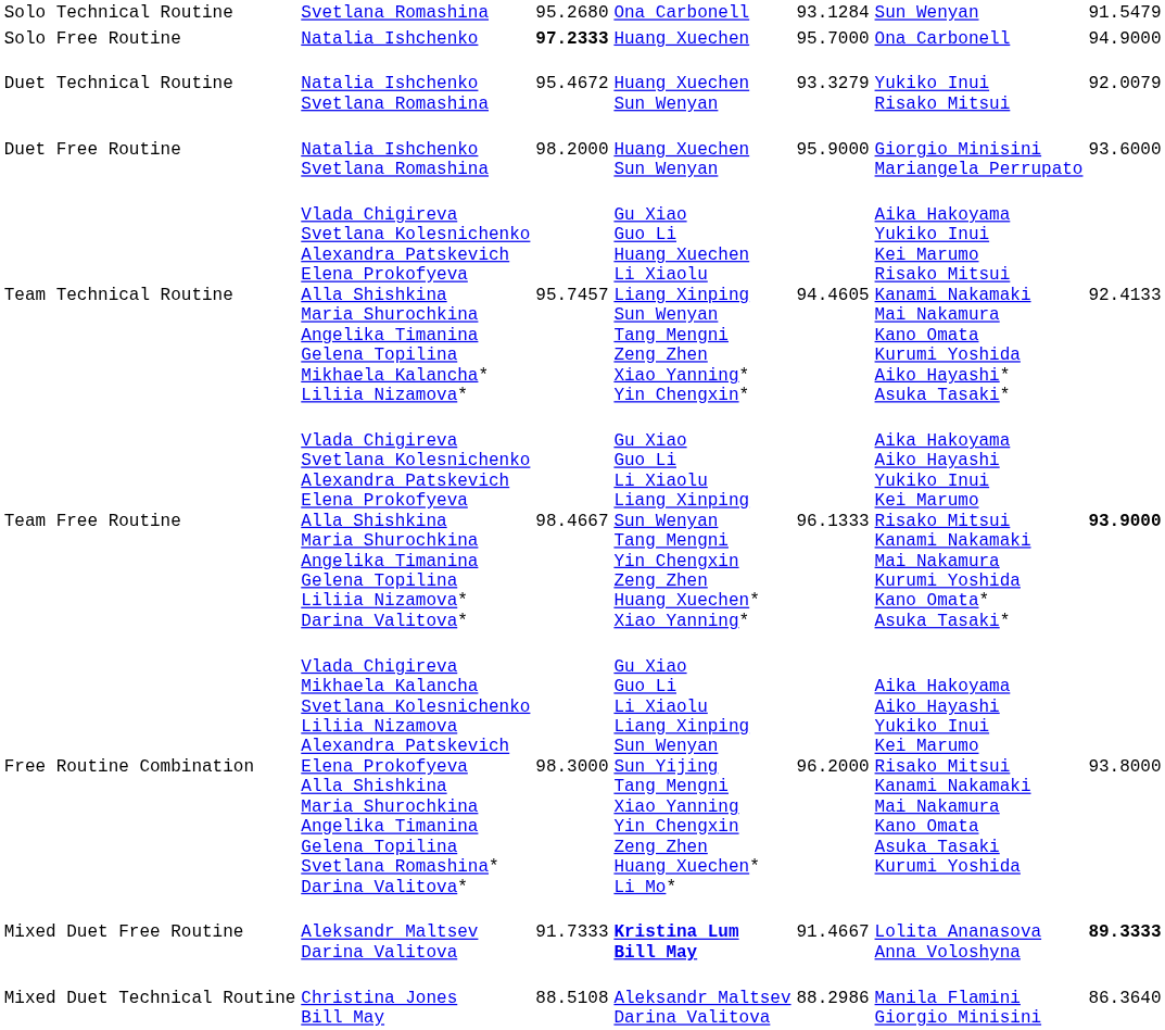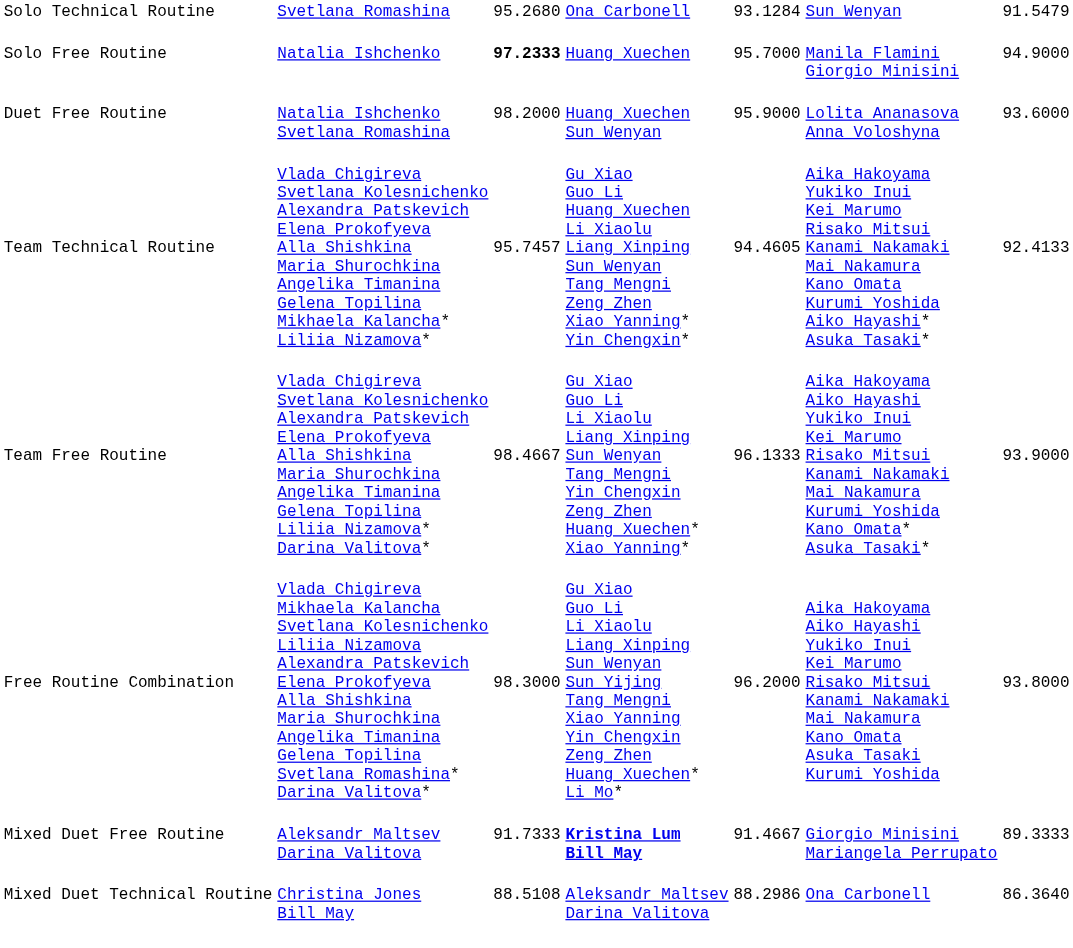 <table>
 <tr>
 <td>Solo Technical Routine<br></td>
 <td><a href='#'>Svetlana Romashina</a><br></td>
 <td>95.2680</td>
 <td><a href='#'>Ona Carbonell</a><br></td>
 <td>93.1284</td>
 <td><a href='#'>Sun Wenyan</a><br></td>
 <td>91.5479</td>
 </tr>
 <tr>
 <td>Solo Free Routine<br></td>
 <td><a href='#'>Natalia Ishchenko</a><br></td>
 <td><strong>97.2333</strong></td>
 <td><a href='#'>Huang Xuechen</a><br></td>
 <td>95.7000</td>
-<td><a href='#'>Ona Carbonell</a><br></td>
+<td><br><a href='#'>Manila Flamini</a><br><a href='#'>Giorgio Minisini</a></td>
 <td>94.9000</td>
-</tr>
-<tr>
-<td>Duet Technical Routine<br></td>
-<td><br><a href='#'>Natalia Ishchenko</a><br><a href='#'>Svetlana Romashina</a></td>
-<td>95.4672</td>
-<td><br><a href='#'>Huang Xuechen</a><br><a href='#'>Sun Wenyan</a></td>
-<td>93.3279</td>
-<td><br><a href='#'>Yukiko Inui</a><br><a href='#'>Risako Mitsui</a></td>
-<td>92.0079</td>
 </tr>
 <tr>
 <td>Duet Free Routine<br></td>
 <td><br><a href='#'>Natalia Ishchenko</a><br><a href='#'>Svetlana Romashina</a></td>
 <td>98.2000</td>
 <td><br><a href='#'>Huang Xuechen</a><br><a href='#'>Sun Wenyan</a></td>
 <td>95.9000</td>
-<td><br><a href='#'>Giorgio Minisini</a><br><a href='#'>Mariangela Perrupato</a></td>
+<td><br><a href='#'>Lolita Ananasova</a><br><a href='#'>Anna Voloshyna</a></td>
 <td>93.6000</td>
 </tr>
 <tr>
 <td>Team Technical Routine<br></td>
 <td><br><a href='#'>Vlada Chigireva</a><br><a href='#'>Svetlana Kolesnichenko</a><br><a href='#'>Alexandra Patskevich</a><br><a href='#'>Elena Prokofyeva</a><br><a href='#'>Alla Shishkina</a><br><a href='#'>Maria Shurochkina</a><br><a href='#'>Angelika Timanina</a><br><a href='#'>Gelena Topilina</a><br><a href='#'>Mikhaela Kalancha</a>*<br><a href='#'>Liliia Nizamova</a>*</td>
 <td>95.7457</td>
 <td><br><a href='#'>Gu Xiao</a><br><a href='#'>Guo Li</a><br><a href='#'>Huang Xuechen</a><br><a href='#'>Li Xiaolu</a><br><a href='#'>Liang Xinping</a><br><a href='#'>Sun Wenyan</a><br><a href='#'>Tang Mengni</a><br><a href='#'>Zeng Zhen</a><br><a href='#'>Xiao Yanning</a>*<br><a href='#'>Yin Chengxin</a>*</td>
 <td>94.4605</td>
 <td><br><a href='#'>Aika Hakoyama</a><br><a href='#'>Yukiko Inui</a><br><a href='#'>Kei Marumo</a><br><a href='#'>Risako Mitsui</a><br><a href='#'>Kanami Nakamaki</a><br><a href='#'>Mai Nakamura</a><br><a href='#'>Kano Omata</a><br><a href='#'>Kurumi Yoshida</a><br><a href='#'>Aiko Hayashi</a>*<br><a href='#'>Asuka Tasaki</a>*</td>
 <td>92.4133</td>
 </tr>
 <tr>
 <td>Team Free Routine<br></td>
 <td><br><a href='#'>Vlada Chigireva</a><br><a href='#'>Svetlana Kolesnichenko</a><br><a href='#'>Alexandra Patskevich</a><br><a href='#'>Elena Prokofyeva</a><br><a href='#'>Alla Shishkina</a><br><a href='#'>Maria Shurochkina</a><br><a href='#'>Angelika Timanina</a><br><a href='#'>Gelena Topilina</a><br><a href='#'>Liliia Nizamova</a>*<br><a href='#'>Darina Valitova</a>*</td>
 <td>98.4667</td>
 <td><br><a href='#'>Gu Xiao</a><br><a href='#'>Guo Li</a><br><a href='#'>Li Xiaolu</a><br><a href='#'>Liang Xinping</a><br><a href='#'>Sun Wenyan</a><br><a href='#'>Tang Mengni</a><br><a href='#'>Yin Chengxin</a><br><a href='#'>Zeng Zhen</a><br><a href='#'>Huang Xuechen</a>*<br><a href='#'>Xiao Yanning</a>*</td>
 <td>96.1333</td>
 <td><br><a href='#'>Aika Hakoyama</a><br><a href='#'>Aiko Hayashi</a><br><a href='#'>Yukiko Inui</a><br><a href='#'>Kei Marumo</a><br><a href='#'>Risako Mitsui</a><br><a href='#'>Kanami Nakamaki</a><br><a href='#'>Mai Nakamura</a><br><a href='#'>Kurumi Yoshida</a><br><a href='#'>Kano Omata</a>*<br><a href='#'>Asuka Tasaki</a>*</td>
-<td><strong>93.9000</strong></td>
+<td>93.9000</td>
 </tr>
 <tr>
 <td>Free Routine Combination<br></td>
 <td><br><a href='#'>Vlada Chigireva</a><br><a href='#'>Mikhaela Kalancha</a><br><a href='#'>Svetlana Kolesnichenko</a><br><a href='#'>Liliia Nizamova</a><br><a href='#'>Alexandra Patskevich</a><br><a href='#'>Elena Prokofyeva</a><br><a href='#'>Alla Shishkina</a><br><a href='#'>Maria Shurochkina</a><br><a href='#'>Angelika Timanina</a><br><a href='#'>Gelena Topilina</a><br><a href='#'>Svetlana Romashina</a>*<br><a href='#'>Darina Valitova</a>*</td>
 <td>98.3000</td>
 <td><br><a href='#'>Gu Xiao</a><br><a href='#'>Guo Li</a><br><a href='#'>Li Xiaolu</a><br><a href='#'>Liang Xinping</a><br><a href='#'>Sun Wenyan</a><br><a href='#'>Sun Yijing</a><br><a href='#'>Tang Mengni</a><br><a href='#'>Xiao Yanning</a><br><a href='#'>Yin Chengxin</a><br><a href='#'>Zeng Zhen</a><br><a href='#'>Huang Xuechen</a>*<br><a href='#'>Li Mo</a>*</td>
 <td>96.2000</td>
 <td><br><a href='#'>Aika Hakoyama</a><br><a href='#'>Aiko Hayashi</a><br><a href='#'>Yukiko Inui</a><br><a href='#'>Kei Marumo</a><br><a href='#'>Risako Mitsui</a><br><a href='#'>Kanami Nakamaki</a><br><a href='#'>Mai Nakamura</a><br><a href='#'>Kano Omata</a><br><a href='#'>Asuka Tasaki</a><br><a href='#'>Kurumi Yoshida</a></td>
 <td>93.8000</td>
 </tr>
 <tr>
 <td>Mixed Duet Free Routine<br></td>
 <td><br><a href='#'>Aleksandr Maltsev</a><br><a href='#'>Darina Valitova</a></td>
 <td>91.7333</td>
 <td><strong><br><a href='#'>Kristina Lum</a><br><a href='#'>Bill May</a></strong></td>
 <td>91.4667</td>
-<td><br><a href='#'>Lolita Ananasova</a><br><a href='#'>Anna Voloshyna</a></td>
-<td><strong>89.3333</strong></td>
+<td><br><a href='#'>Giorgio Minisini</a><br><a href='#'>Mariangela Perrupato</a></td>
+<td>89.3333</td>
 </tr>
 <tr>
 <td>Mixed Duet Technical Routine<br></td>
 <td><br><a href='#'>Christina Jones</a><br><a href='#'>Bill May</a></td>
 <td>88.5108</td>
 <td><br><a href='#'>Aleksandr Maltsev</a><br><a href='#'>Darina Valitova</a></td>
 <td>88.2986</td>
-<td><br><a href='#'>Manila Flamini</a><br><a href='#'>Giorgio Minisini</a></td>
+<td><a href='#'>Ona Carbonell</a><br></td>
 <td>86.3640</td>
 </tr>
 </table>
